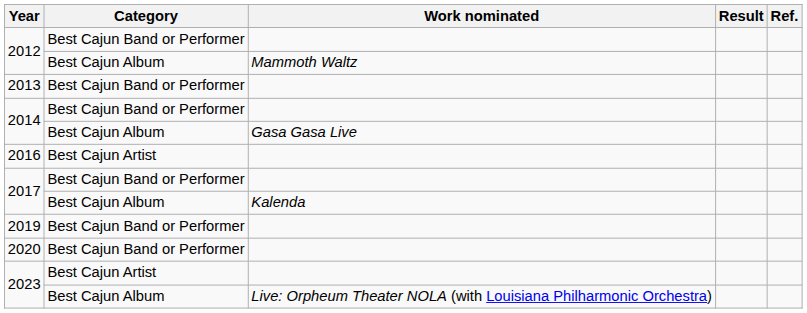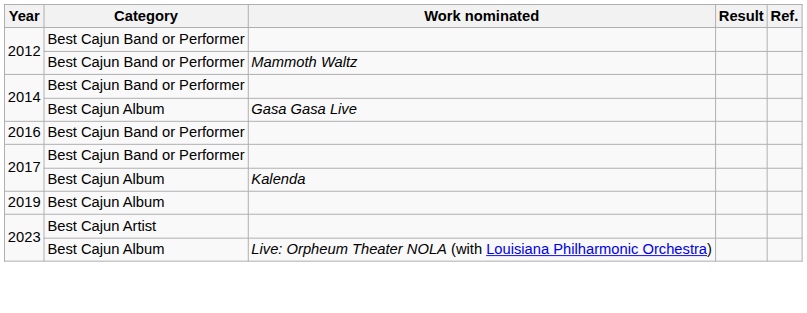 <table class="wikitable">
 <tr>
 <th>Year</th>
 <th>Category</th>
 <th>Work nominated</th>
 <th>Result</th>
 <th>Ref.</th>
 </tr>
 <tr>
 <td rowspan="2">2012</td>
 <td>Best Cajun Band or Performer</td>
 <td></td>
 <td></td>
 <td></td>
 </tr>
 <tr>
-<td>Best Cajun Album</td>
+<td>Best Cajun Band or Performer</td>
 <td><em>Mammoth Waltz</em></td>
-<td></td>
-<td></td>
-</tr>
-<tr>
-<td>2013</td>
-<td>Best Cajun Band or Performer</td>
-<td></td>
 <td></td>
 <td></td>
 </tr>
 <tr>
 <td rowspan="2">2014</td>
 <td>Best Cajun Band or Performer</td>
 <td></td>
 <td></td>
 <td></td>
 </tr>
 <tr>
 <td>Best Cajun Album</td>
 <td><em>Gasa Gasa Live</em></td>
 <td></td>
 <td></td>
 </tr>
 <tr>
 <td>2016</td>
-<td>Best Cajun Artist</td>
+<td>Best Cajun Band or Performer</td>
 <td></td>
 <td></td>
 <td></td>
 </tr>
 <tr>
 <td rowspan="2">2017</td>
 <td>Best Cajun Band or Performer</td>
 <td></td>
 <td></td>
 <td></td>
 </tr>
 <tr>
 <td>Best Cajun Album</td>
 <td><em>Kalenda</em></td>
 <td></td>
 <td></td>
 </tr>
 <tr>
 <td>2019</td>
-<td>Best Cajun Band or Performer</td>
-<td></td>
-<td></td>
-<td></td>
-</tr>
-<tr>
-<td>2020</td>
-<td>Best Cajun Band or Performer</td>
+<td>Best Cajun Album</td>
 <td></td>
 <td></td>
 <td></td>
 </tr>
 <tr>
 <td rowspan="2">2023</td>
 <td>Best Cajun Artist</td>
 <td></td>
 <td></td>
 <td></td>
 </tr>
 <tr>
 <td>Best Cajun Album</td>
 <td><em>Live: Orpheum Theater NOLA</em> (with <a href='#'>Louisiana Philharmonic Orchestra</a>)</td>
 <td></td>
 <td></td>
 </tr>
 </table>
